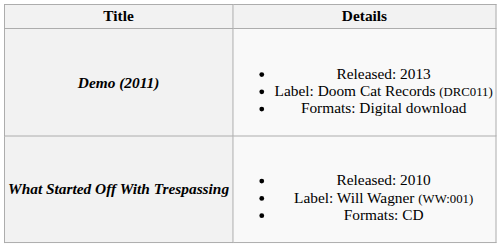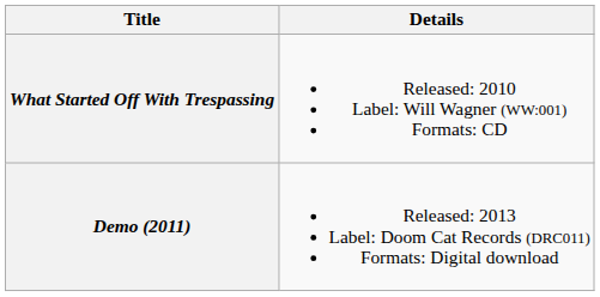 <table class="wikitable plainrowheaders" style="text-align:center;" border="1">
 <tr>
 <th>Title</th>
 <th>Details</th>
 </tr>
 <tr>
+<th scope="row"><em>What Started Off With Trespassing</em></th>
+<td><br><ul><li>Released: 2010</li><li>Label: Will Wagner <small>(WW:001)</small></li><li>Formats: CD</li></ul></td>
+</tr>
+<tr>
 <th scope="row"><em>Demo (2011)</em></th>
 <td><br><ul><li>Released: 2013</li><li>Label: Doom Cat Records <small>(DRC011)</small></li><li>Formats: Digital download</li></ul></td>
 </tr>
-<tr>
-<th scope="row"><em>What Started Off With Trespassing</em></th>
-<td><br><ul><li>Released: 2010</li><li>Label: Will Wagner <small>(WW:001)</small></li><li>Formats: CD</li></ul></td>
-</tr>
 </table>
